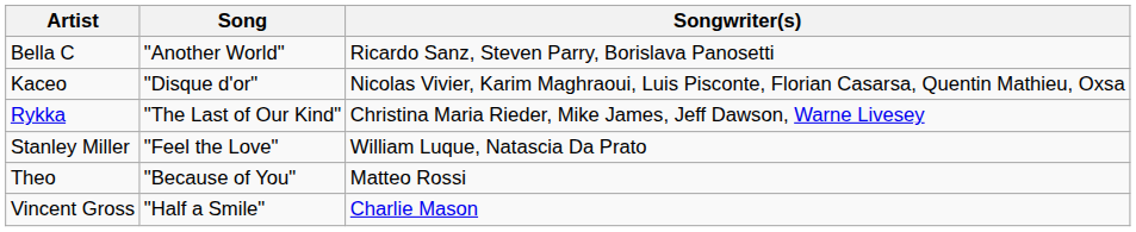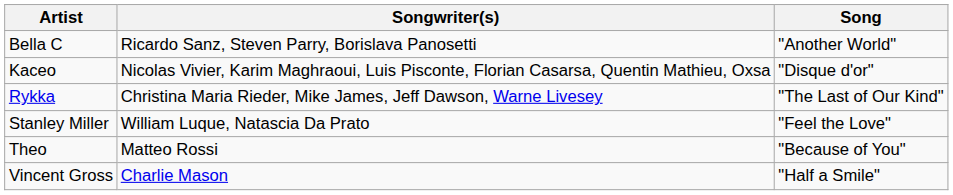 <table class="sortable wikitable" style="margin: 1em auto 1em auto;">
 <tr>
 <th>Artist</th>
+<th>Songwriter(s)</th>
 <th>Song</th>
-<th>Songwriter(s)</th>
 </tr>
 <tr>
 <td>Bella C</td>
+<td>Ricardo Sanz, Steven Parry, Borislava Panosetti</td>
 <td>"Another World"</td>
-<td>Ricardo Sanz, Steven Parry, Borislava Panosetti</td>
 </tr>
 <tr>
 <td>Kaceo</td>
+<td>Nicolas Vivier, Karim Maghraoui, Luis Pisconte, Florian Casarsa, Quentin Mathieu, Oxsa</td>
 <td>"Disque d'or"</td>
-<td>Nicolas Vivier, Karim Maghraoui, Luis Pisconte, Florian Casarsa, Quentin Mathieu, Oxsa</td>
 </tr>
 <tr>
 <td><a href='#'>Rykka</a></td>
+<td>Christina Maria Rieder, Mike James, Jeff Dawson, <a href='#'>Warne Livesey</a></td>
 <td>"The Last of Our Kind"</td>
-<td>Christina Maria Rieder, Mike James, Jeff Dawson, <a href='#'>Warne Livesey</a></td>
 </tr>
 <tr>
 <td>Stanley Miller</td>
+<td>William Luque, Natascia Da Prato</td>
 <td>"Feel the Love"</td>
-<td>William Luque, Natascia Da Prato</td>
 </tr>
 <tr>
 <td>Theo</td>
+<td>Matteo Rossi</td>
 <td>"Because of You"</td>
-<td>Matteo Rossi</td>
 </tr>
 <tr>
 <td>Vincent Gross</td>
+<td><a href='#'>Charlie Mason</a></td>
 <td>"Half a Smile"</td>
-<td><a href='#'>Charlie Mason</a></td>
 </tr>
 </table>
